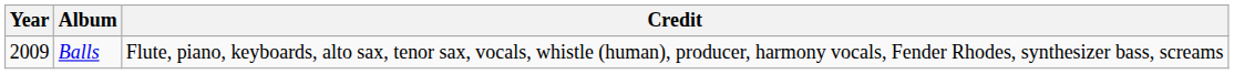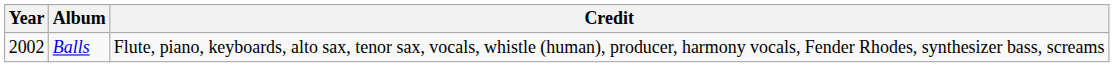 <table class="wikitable">
 <tr>
 <th>Year</th>
 <th>Album</th>
 <th>Credit</th>
 </tr>
 <tr>
-<td>2009</td>
+<td>2002</td>
 <td><em><a href='#'>Balls</a></em></td>
 <td>Flute, piano, keyboards, alto sax, tenor sax, vocals, whistle (human), producer, harmony vocals, Fender Rhodes, synthesizer bass, screams</td>
 </tr>
 </table>
